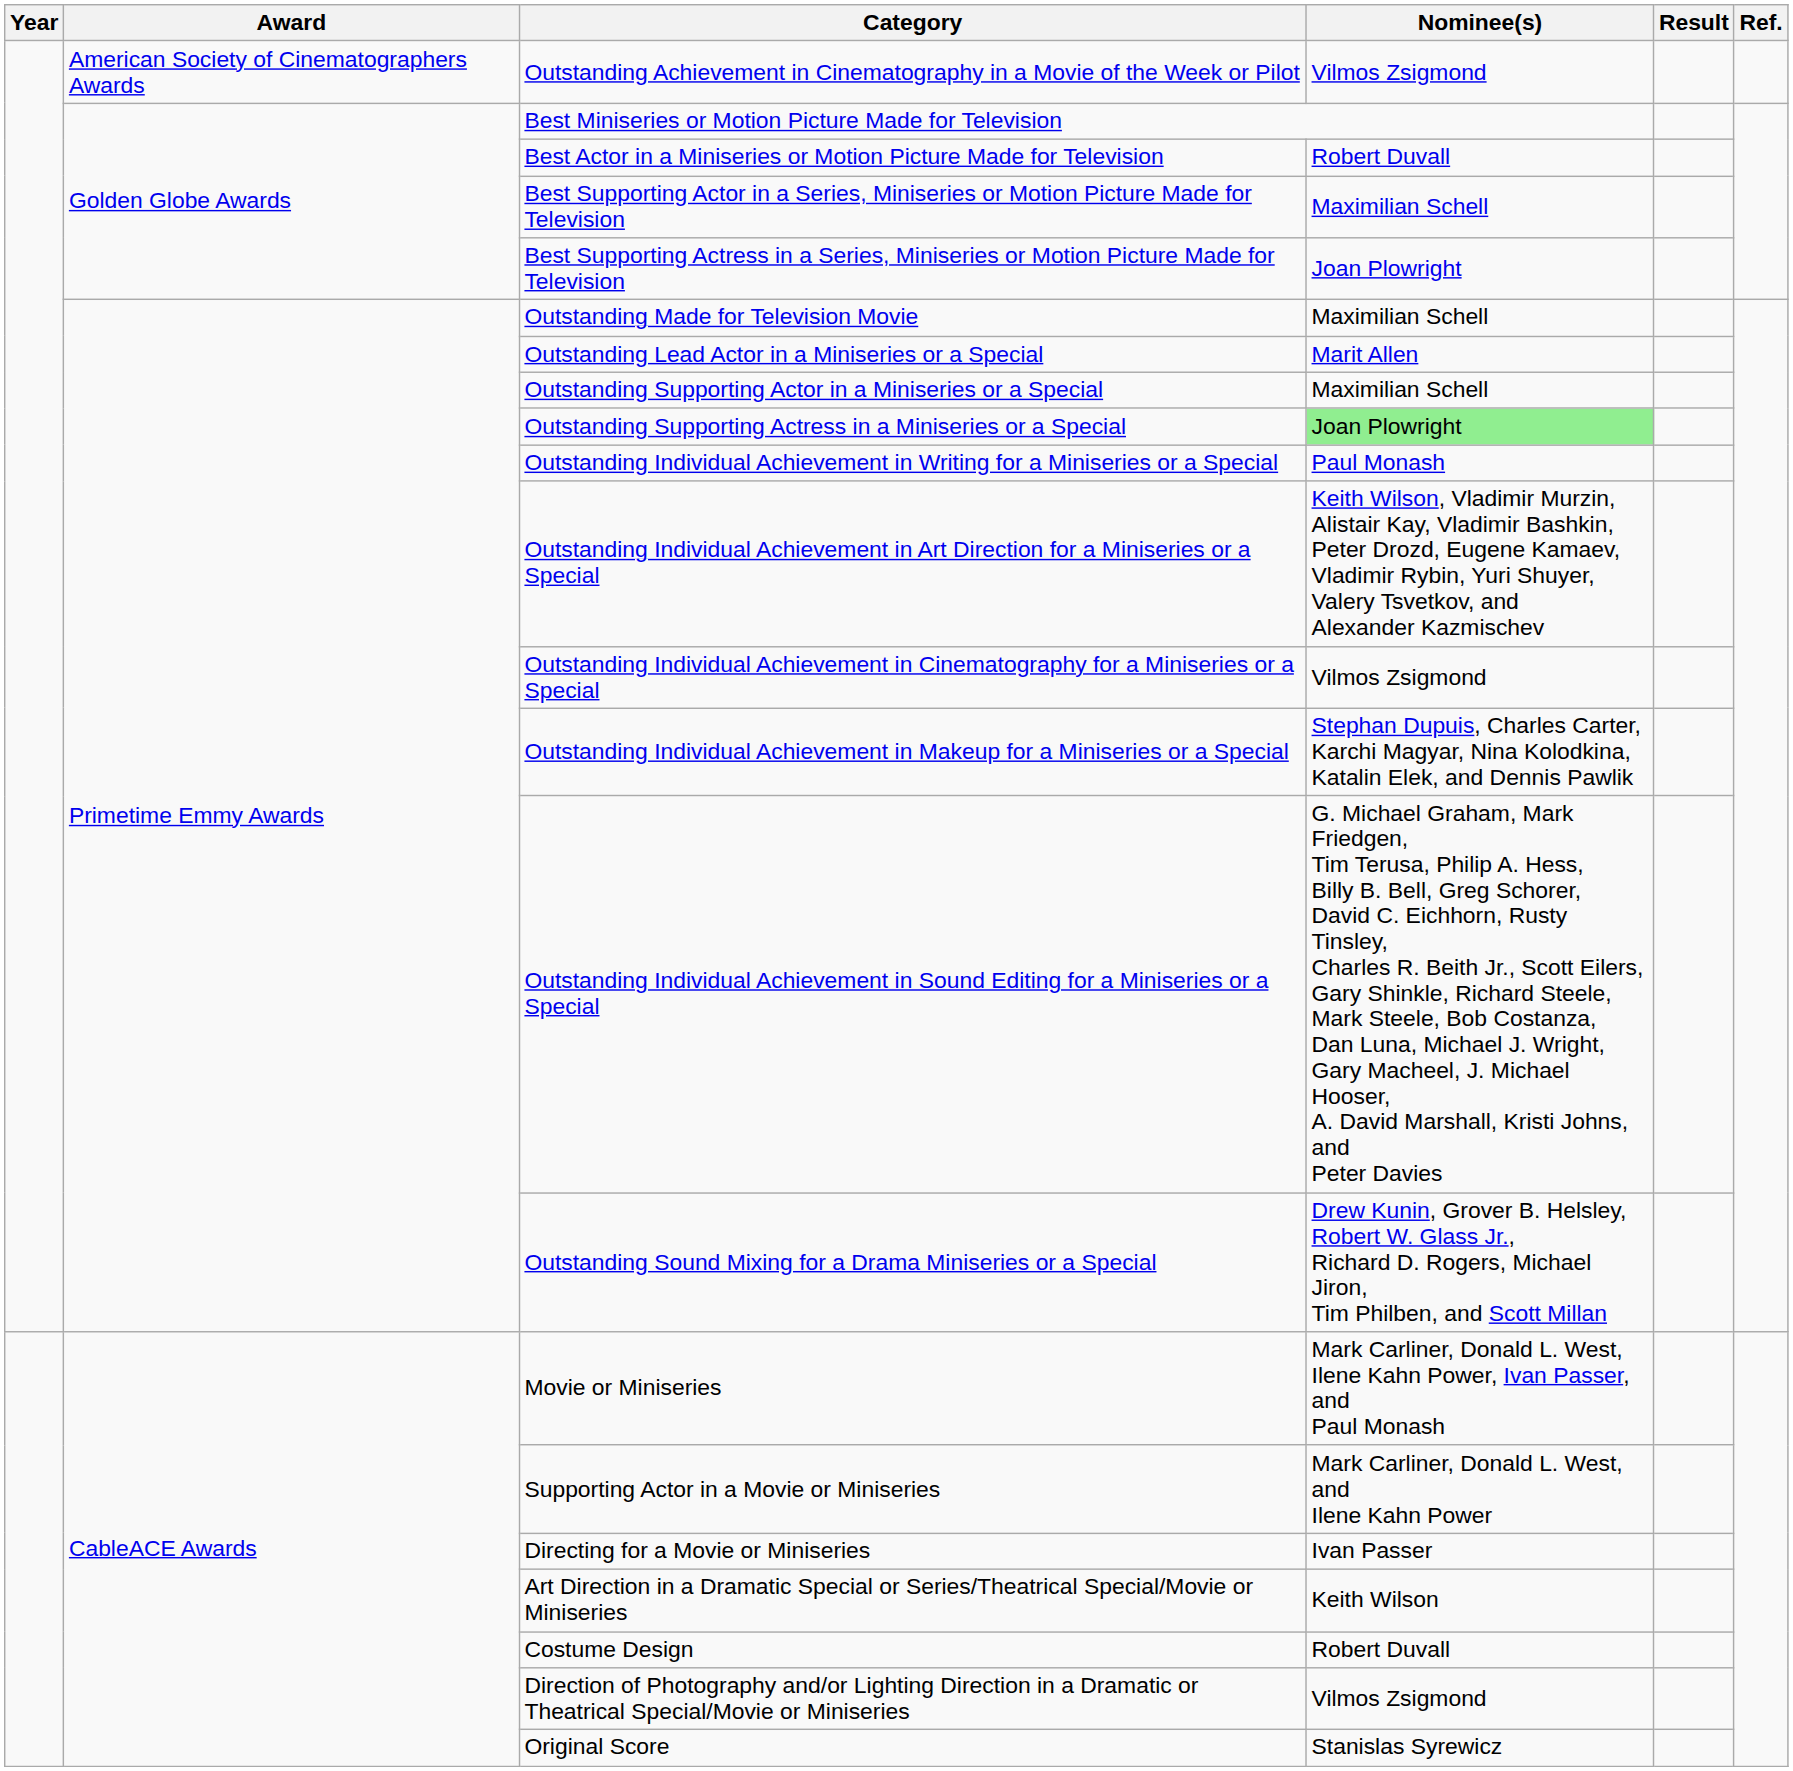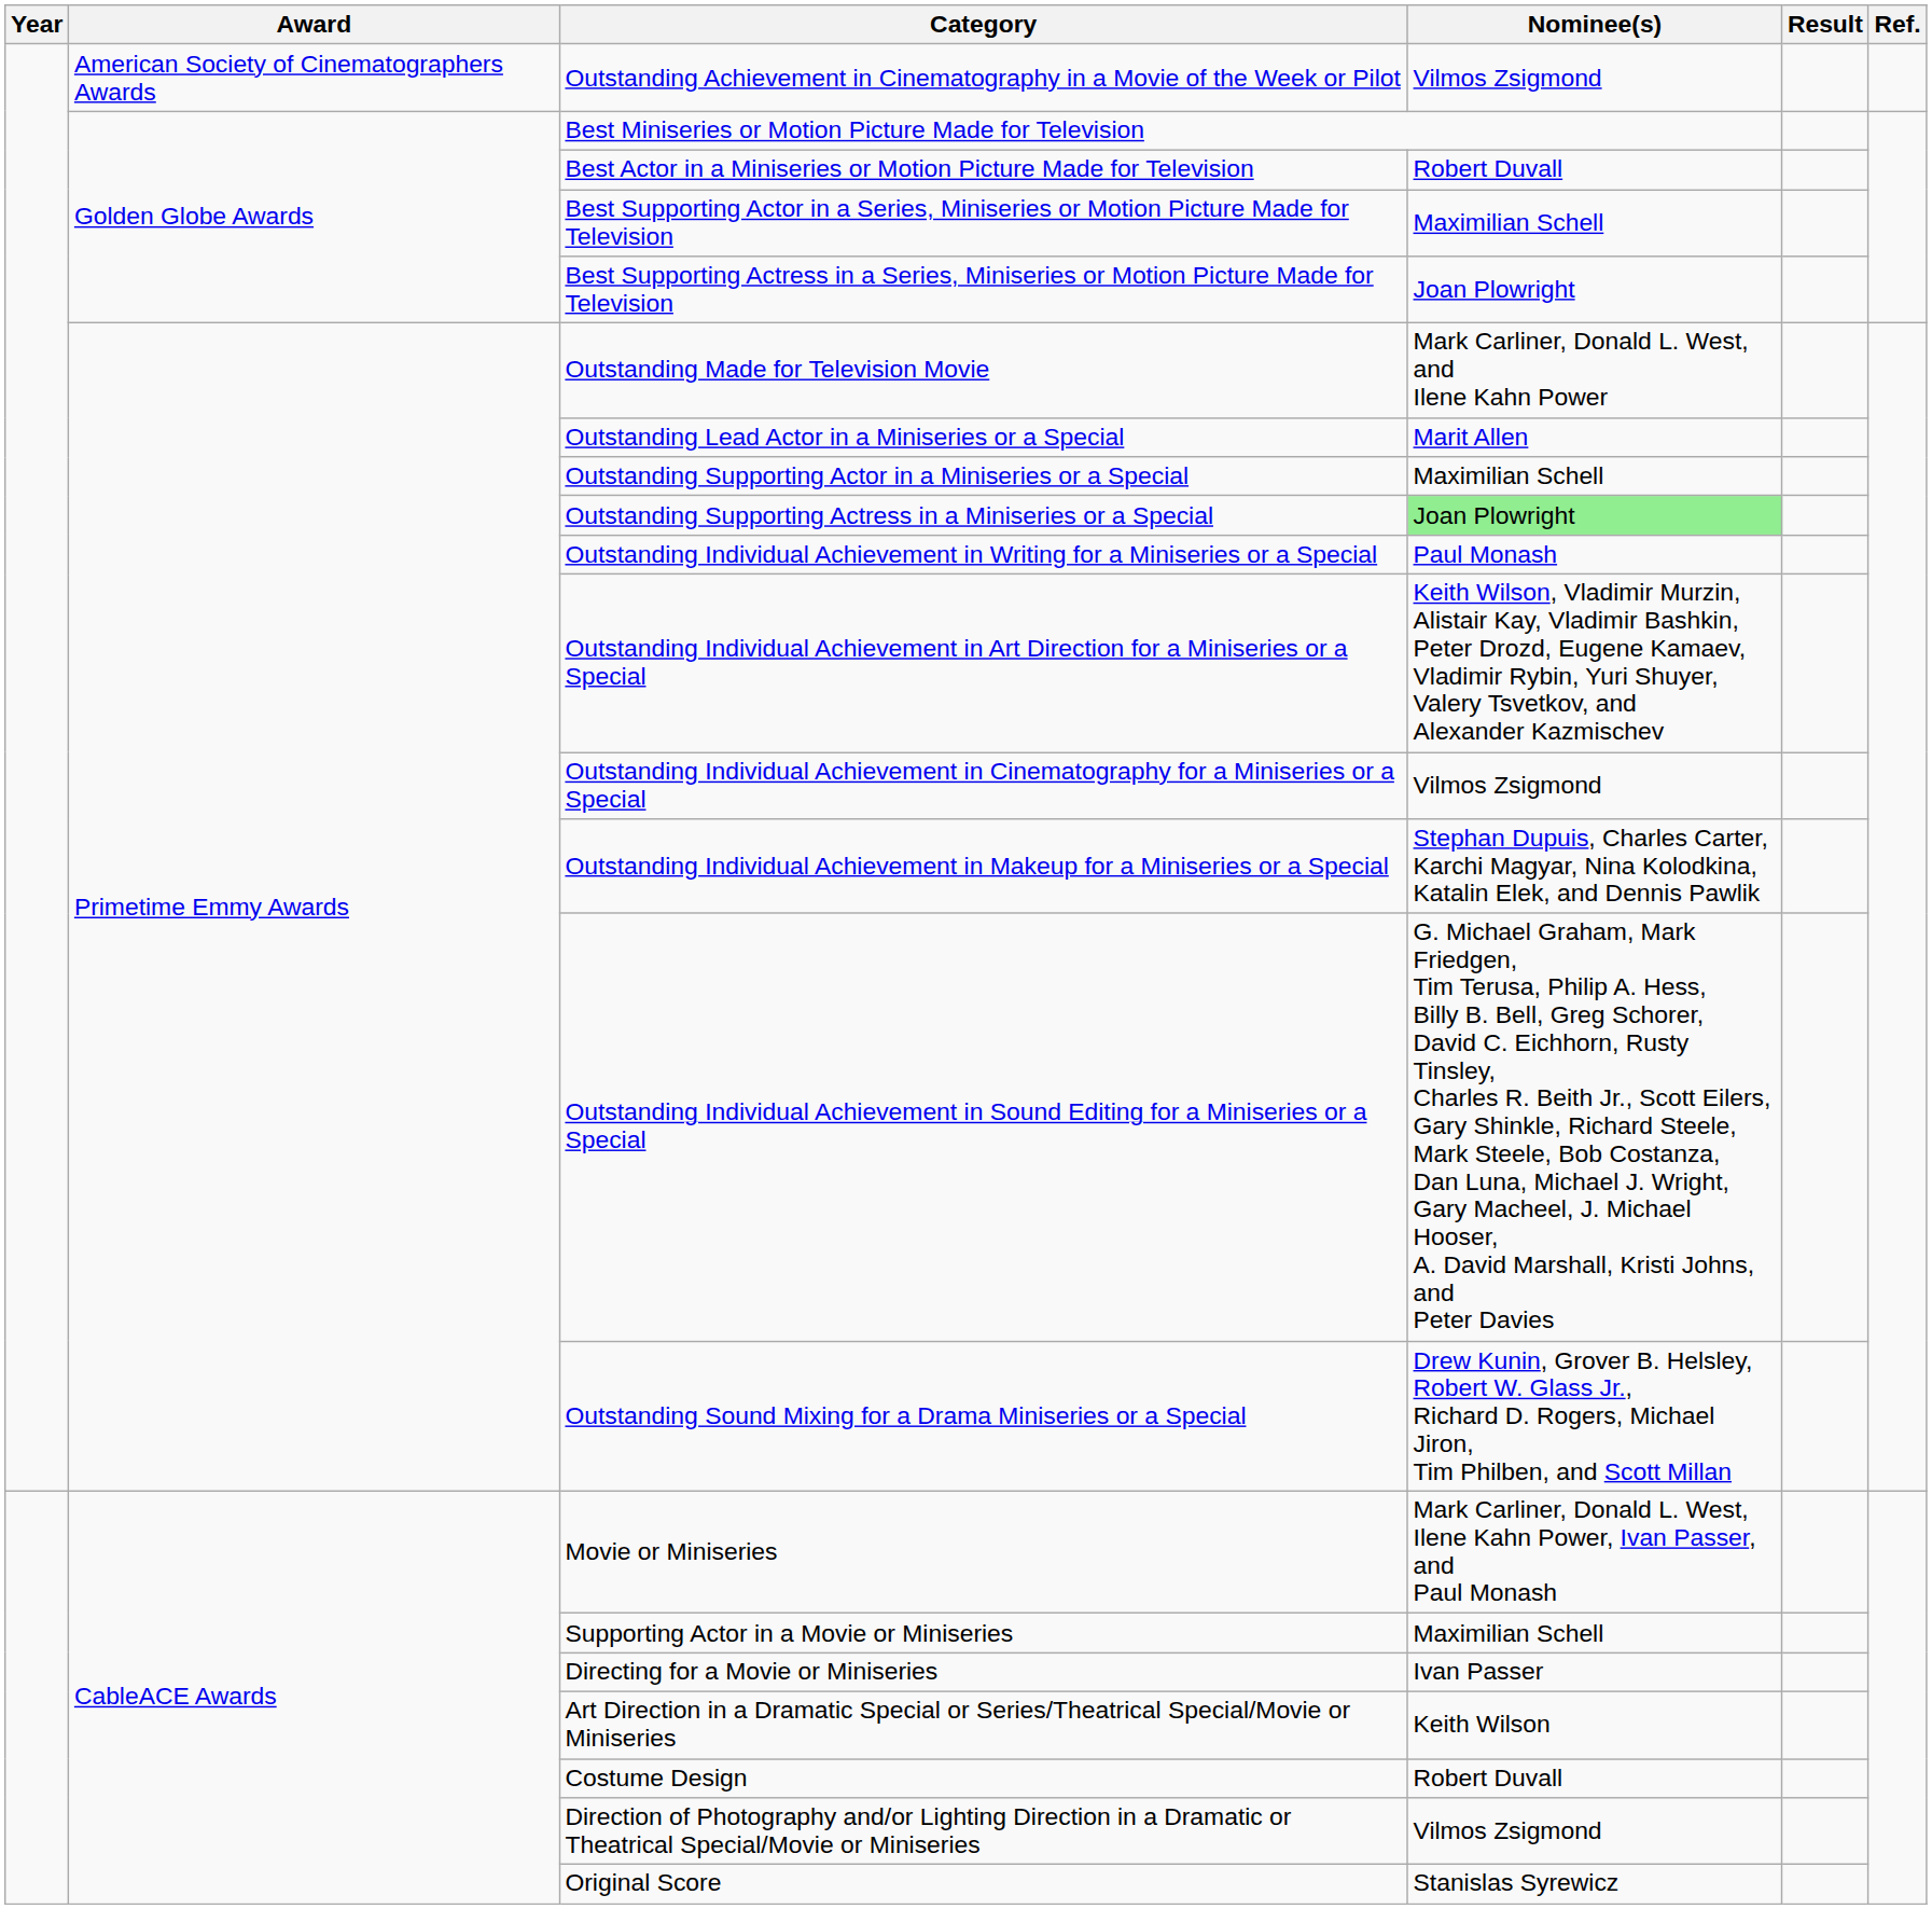 <table class="wikitable sortable plainrowheaders">
 <tr>
 <th>Year</th>
 <th>Award</th>
 <th>Category</th>
 <th>Nominee(s)</th>
 <th>Result</th>
 <th>Ref.</th>
 </tr>
 <tr>
 <td rowspan="15"></td>
 <td><a href='#'>American Society of Cinematographers Awards</a></td>
 <td><a href='#'>Outstanding Achievement in Cinematography in a Movie of the Week or Pilot</a></td>
 <td><a href='#'>Vilmos Zsigmond</a></td>
 <td></td>
 <td align="center"></td>
 </tr>
 <tr>
 <td rowspan="4"><a href='#'>Golden Globe Awards</a></td>
 <td colspan="2"><a href='#'>Best Miniseries or Motion Picture Made for Television</a></td>
 <td></td>
 <td align="center" rowspan="4"></td>
 </tr>
 <tr>
 <td><a href='#'>Best Actor in a Miniseries or Motion Picture Made for Television</a></td>
 <td><a href='#'>Robert Duvall</a></td>
 <td></td>
 </tr>
 <tr>
 <td><a href='#'>Best Supporting Actor in a Series, Miniseries or Motion Picture Made for Television</a></td>
 <td><a href='#'>Maximilian Schell</a></td>
 <td></td>
 </tr>
 <tr>
 <td><a href='#'>Best Supporting Actress in a Series, Miniseries or Motion Picture Made for Television</a></td>
 <td><a href='#'>Joan Plowright</a></td>
 <td></td>
 </tr>
 <tr>
 <td rowspan="10"><a href='#'>Primetime Emmy Awards</a></td>
 <td><a href='#'>Outstanding Made for Television Movie</a></td>
-<td>Maximilian Schell</td>
+<td>Mark Carliner, Donald L. West, and <br> Ilene Kahn Power</td>
 <td></td>
 <td align="center" rowspan="10"></td>
 </tr>
 <tr>
 <td><a href='#'>Outstanding Lead Actor in a Miniseries or a Special</a></td>
 <td><a href='#'>Marit Allen</a></td>
 <td></td>
 </tr>
 <tr>
 <td><a href='#'>Outstanding Supporting Actor in a Miniseries or a Special</a></td>
 <td>Maximilian Schell</td>
 <td></td>
 </tr>
 <tr>
 <td><a href='#'>Outstanding Supporting Actress in a Miniseries or a Special</a></td>
 <td style="background: lightgreen;">Joan Plowright</td>
 <td></td>
 </tr>
 <tr>
 <td><a href='#'>Outstanding Individual Achievement in Writing for a Miniseries or a Special</a></td>
 <td><a href='#'>Paul Monash</a></td>
 <td></td>
 </tr>
 <tr>
 <td><a href='#'>Outstanding Individual Achievement in Art Direction for a Miniseries or a Special</a></td>
 <td><a href='#'>Keith Wilson</a>, Vladimir Murzin, <br> Alistair Kay, Vladimir Bashkin, <br> Peter Drozd, Eugene Kamaev, <br> Vladimir Rybin, Yuri Shuyer, <br> Valery Tsvetkov, and <br> Alexander Kazmischev</td>
 <td></td>
 </tr>
 <tr>
 <td><a href='#'>Outstanding Individual Achievement in Cinematography for a Miniseries or a Special</a></td>
 <td>Vilmos Zsigmond</td>
 <td></td>
 </tr>
 <tr>
 <td><a href='#'>Outstanding Individual Achievement in Makeup for a Miniseries or a Special</a></td>
 <td><a href='#'>Stephan Dupuis</a>, Charles Carter, <br> Karchi Magyar, Nina Kolodkina, <br> Katalin Elek, and Dennis Pawlik</td>
 <td></td>
 </tr>
 <tr>
 <td><a href='#'>Outstanding Individual Achievement in Sound Editing for a Miniseries or a Special</a></td>
 <td>G. Michael Graham, Mark Friedgen, <br> Tim Terusa, Philip A. Hess, <br> Billy B. Bell, Greg Schorer, <br> David C. Eichhorn, Rusty Tinsley, <br> Charles R. Beith Jr., Scott Eilers, <br> Gary Shinkle, Richard Steele, <br> Mark Steele, Bob Costanza, <br> Dan Luna, Michael J. Wright, <br> Gary Macheel, J. Michael Hooser, <br> A. David Marshall, Kristi Johns, and <br> Peter Davies</td>
 <td></td>
 </tr>
 <tr>
 <td><a href='#'>Outstanding Sound Mixing for a Drama Miniseries or a Special</a></td>
 <td><a href='#'>Drew Kunin</a>, Grover B. Helsley, <br> <a href='#'>Robert W. Glass Jr.</a>, <br> Richard D. Rogers, Michael Jiron, <br> Tim Philben, and <a href='#'>Scott Millan</a></td>
 <td></td>
 </tr>
 <tr>
 <td rowspan="7"></td>
 <td rowspan="7"><a href='#'>CableACE Awards</a></td>
 <td>Movie or Miniseries</td>
 <td>Mark Carliner, Donald L. West, <br> Ilene Kahn Power, <a href='#'>Ivan Passer</a>, and <br> Paul Monash</td>
 <td></td>
 <td align="center" rowspan="7"></td>
 </tr>
 <tr>
 <td>Supporting Actor in a Movie or Miniseries</td>
-<td>Mark Carliner, Donald L. West, and <br> Ilene Kahn Power</td>
+<td>Maximilian Schell</td>
 <td></td>
 </tr>
 <tr>
 <td>Directing for a Movie or Miniseries</td>
 <td>Ivan Passer</td>
 <td></td>
 </tr>
 <tr>
 <td>Art Direction in a Dramatic Special or Series/Theatrical Special/Movie or Miniseries</td>
 <td>Keith Wilson</td>
 <td></td>
 </tr>
 <tr>
 <td>Costume Design</td>
 <td>Robert Duvall</td>
 <td></td>
 </tr>
 <tr>
 <td>Direction of Photography and/or Lighting Direction in a Dramatic or <br> Theatrical Special/Movie or Miniseries</td>
 <td>Vilmos Zsigmond</td>
 <td></td>
 </tr>
 <tr>
 <td>Original Score</td>
 <td>Stanislas Syrewicz</td>
 <td></td>
 </tr>
 </table>
